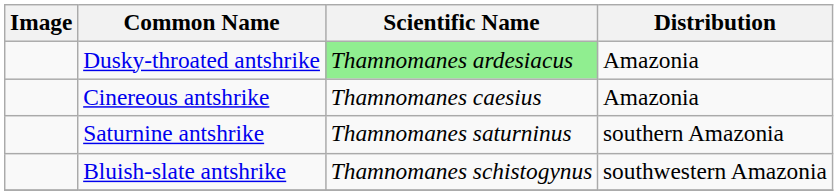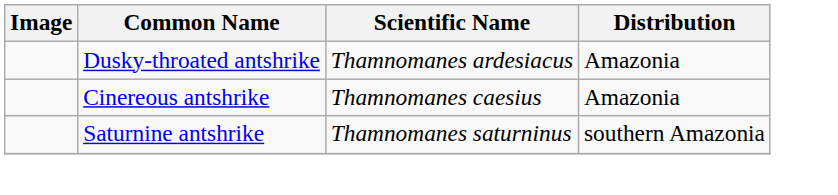 <table class="wikitable">
 <tr>
 <th>Image</th>
 <th>Common Name</th>
 <th>Scientific Name</th>
 <th>Distribution</th>
 </tr>
 <tr>
 <td></td>
 <td><a href='#'>Dusky-throated antshrike</a></td>
-<td style="background: lightgreen;"><em>Thamnomanes ardesiacus</em></td>
+<td><em>Thamnomanes ardesiacus</em></td>
 <td>Amazonia</td>
 </tr>
 <tr>
 <td></td>
 <td><a href='#'>Cinereous antshrike</a></td>
 <td><em>Thamnomanes caesius</em></td>
 <td>Amazonia</td>
 </tr>
 <tr>
 <td></td>
 <td><a href='#'>Saturnine antshrike</a></td>
 <td><em>Thamnomanes saturninus</em></td>
 <td>southern Amazonia</td>
 </tr>
 <tr>
-<td></td>
-<td><a href='#'>Bluish-slate antshrike</a></td>
-<td><em>Thamnomanes schistogynus</em></td>
-<td>southwestern Amazonia</td>
-</tr>
-<tr>
 </tr>
 </table>
